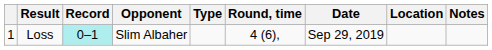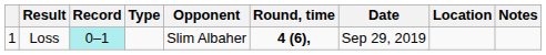 <table class="wikitable" style="text-align:center">
 <tr>
 <th></th>
 <th>Result</th>
 <th>Record</th>
+<th>Type</th>
 <th>Opponent</th>
-<th>Type</th>
 <th>Round, time</th>
 <th>Date</th>
 <th>Location</th>
 <th>Notes</th>
 </tr>
 <tr>
 <td>1</td>
 <td>Loss</td>
 <td style="background: paleturquoise;">0–1</td>
+<td></td>
 <td style="text-align:left;">Slim Albaher</td>
-<td></td>
-<td>4 (6), </td>
+<td><strong>4 (6), </strong></td>
 <td>Sep 29, 2019</td>
 <td style="text-align:left;"></td>
 <td></td>
 </tr>
 </table>
